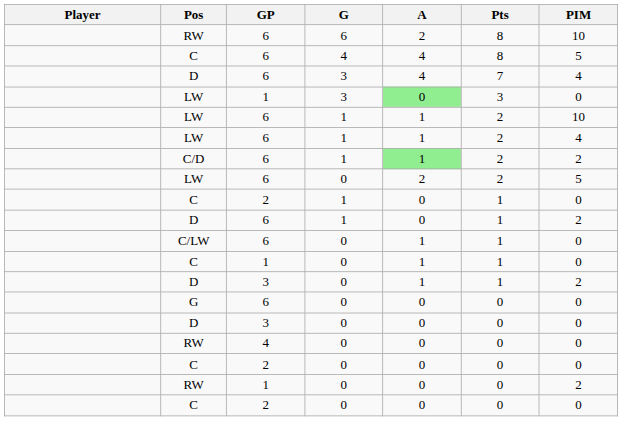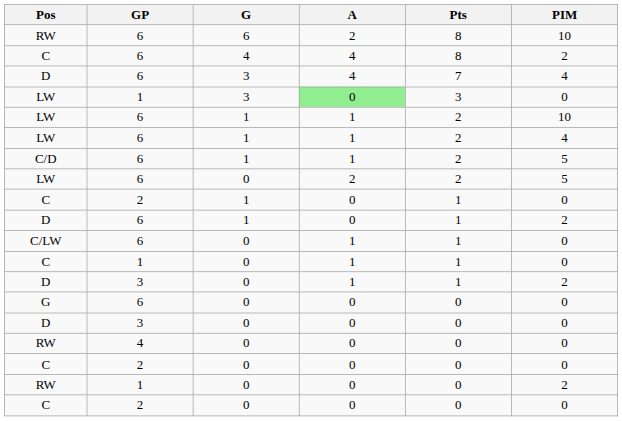 <table class="wikitable sortable" width="60%">
 <tr ALIGN="center">
-<th bgcolor="#DDDDFF" width="10%">Player</th>
 <th bgcolor="#DDDDFF" width="3%" title="Position">Pos</th>
 <th bgcolor="#DDDDFF" width="5%" title="Games played">GP</th>
 <th bgcolor="#DDDDFF" width="5%" title="Goals">G</th>
 <th bgcolor="#DDDDFF" width="5%" title="Assists">A</th>
 <th bgcolor="#DDDDFF" width="5%" title="Points">Pts</th>
 <th bgcolor="#DDDDFF" width="5%" title="Penalties in Minutes">PIM</th>
 </tr>
 <tr align="center">
-<td align="right"></td>
 <td>RW</td>
 <td>6</td>
 <td>6</td>
 <td>2</td>
 <td>8</td>
 <td>10</td>
 </tr>
 <tr align="center">
-<td align="right"></td>
 <td>C</td>
 <td>6</td>
 <td>4</td>
 <td>4</td>
 <td>8</td>
-<td>5</td>
+<td>2</td>
 </tr>
 <tr align="center">
-<td align="right"></td>
 <td>D</td>
 <td>6</td>
 <td>3</td>
 <td>4</td>
 <td>7</td>
 <td>4</td>
 </tr>
 <tr align="center">
-<td align="right"></td>
 <td>LW</td>
 <td>1</td>
 <td>3</td>
 <td style="background: lightgreen;">0</td>
 <td>3</td>
 <td>0</td>
 </tr>
 <tr align="center">
-<td align="right"></td>
 <td>LW</td>
 <td>6</td>
 <td>1</td>
 <td>1</td>
 <td>2</td>
 <td>10</td>
 </tr>
 <tr align="center">
-<td align="right"></td>
 <td>LW</td>
 <td>6</td>
 <td>1</td>
 <td>1</td>
 <td>2</td>
 <td>4</td>
 </tr>
 <tr align="center">
-<td align="right"></td>
 <td>C/D</td>
 <td>6</td>
 <td>1</td>
-<td style="background: lightgreen;">1</td>
+<td>1</td>
 <td>2</td>
-<td>2</td>
+<td>5</td>
 </tr>
 <tr align="center">
-<td align="right"></td>
 <td>LW</td>
 <td>6</td>
 <td>0</td>
 <td>2</td>
 <td>2</td>
 <td>5</td>
 </tr>
 <tr align="center">
-<td align="right"></td>
 <td>C</td>
 <td>2</td>
 <td>1</td>
 <td>0</td>
 <td>1</td>
 <td>0</td>
 </tr>
 <tr align="center">
-<td align="right"></td>
 <td>D</td>
 <td>6</td>
 <td>1</td>
 <td>0</td>
 <td>1</td>
 <td>2</td>
 </tr>
 <tr align="center">
-<td align="right"></td>
 <td>C/LW</td>
 <td>6</td>
 <td>0</td>
 <td>1</td>
 <td>1</td>
 <td>0</td>
 </tr>
 <tr align="center">
-<td align="right"></td>
 <td>C</td>
 <td>1</td>
 <td>0</td>
 <td>1</td>
 <td>1</td>
 <td>0</td>
 </tr>
 <tr align="center">
-<td align="right"></td>
 <td>D</td>
 <td>3</td>
 <td>0</td>
 <td>1</td>
 <td>1</td>
 <td>2</td>
 </tr>
 <tr align="center">
-<td align="right"></td>
 <td>G</td>
 <td>6</td>
 <td>0</td>
 <td>0</td>
 <td>0</td>
 <td>0</td>
 </tr>
 <tr align="center">
-<td align="right"></td>
 <td>D</td>
 <td>3</td>
 <td>0</td>
 <td>0</td>
 <td>0</td>
 <td>0</td>
 </tr>
 <tr align="center">
-<td align="right"></td>
 <td>RW</td>
 <td>4</td>
 <td>0</td>
 <td>0</td>
 <td>0</td>
 <td>0</td>
 </tr>
 <tr align="center">
-<td align="right"></td>
 <td>C</td>
 <td>2</td>
 <td>0</td>
 <td>0</td>
 <td>0</td>
 <td>0</td>
 </tr>
 <tr align="center">
-<td align="right"></td>
 <td>RW</td>
 <td>1</td>
 <td>0</td>
 <td>0</td>
 <td>0</td>
 <td>2</td>
 </tr>
 <tr align="center">
-<td align="right"></td>
 <td>C</td>
 <td>2</td>
 <td>0</td>
 <td>0</td>
 <td>0</td>
 <td>0</td>
 </tr>
 </table>
